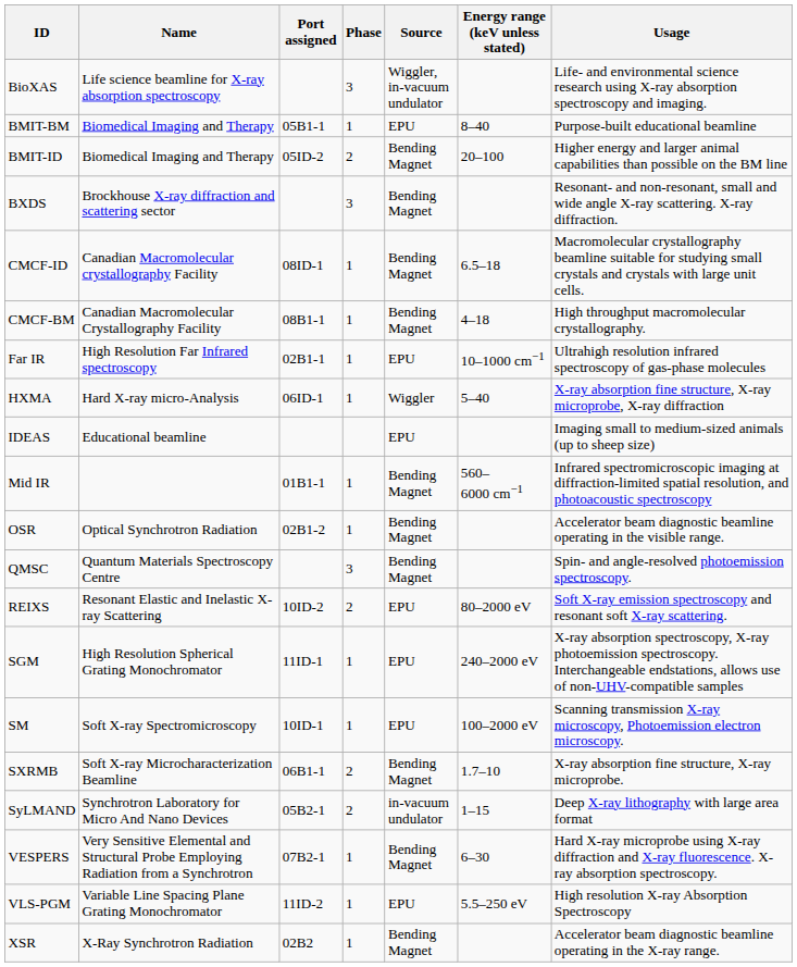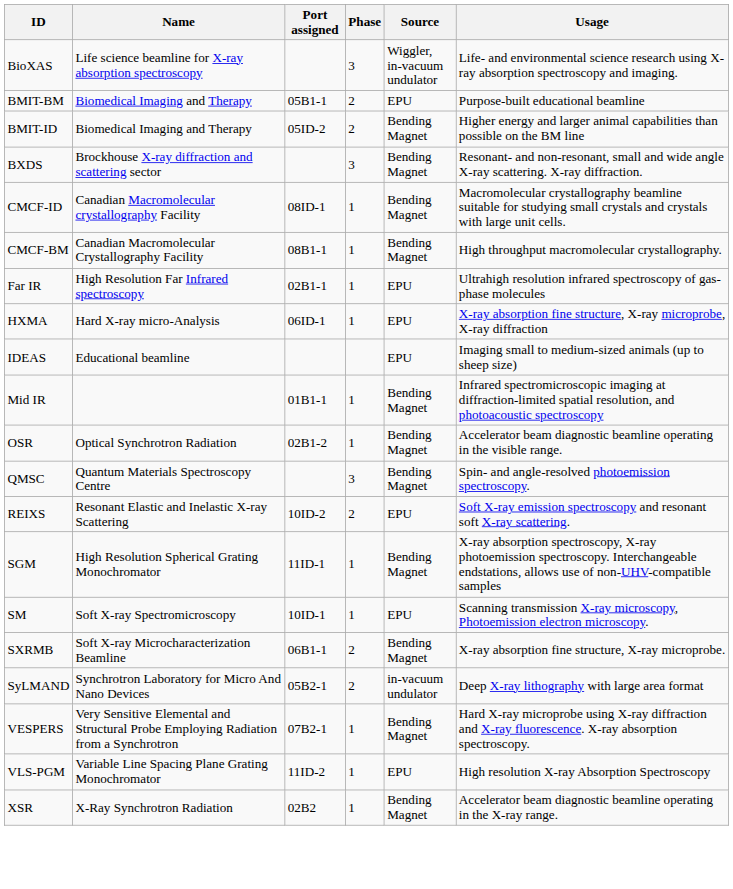 <table class="wikitable" style="width:100%;">
 <tr>
 <th>ID</th>
 <th>Name</th>
 <th>Port assigned</th>
 <th>Phase</th>
 <th>Source</th>
-<th>Energy range (keV unless stated)</th>
 <th>Usage</th>
 </tr>
 <tr>
 <td>BioXAS</td>
 <td>Life science beamline for <a href='#'>X-ray absorption spectroscopy</a></td>
 <td></td>
 <td>3</td>
 <td>Wiggler,<br>in-vacuum undulator</td>
-<td></td>
 <td>Life- and environmental science research using X-ray absorption spectroscopy and imaging.</td>
 </tr>
 <tr>
 <td>BMIT-BM</td>
 <td><a href='#'>Biomedical Imaging</a> and <a href='#'>Therapy</a></td>
 <td>05B1-1</td>
-<td>1</td>
+<td>2</td>
 <td>EPU</td>
-<td>8–40</td>
 <td>Purpose-built educational beamline</td>
 </tr>
 <tr>
 <td>BMIT-ID</td>
 <td>Biomedical Imaging and Therapy</td>
 <td>05ID-2</td>
 <td>2</td>
 <td>Bending Magnet</td>
-<td>20–100</td>
 <td>Higher energy and larger animal capabilities than possible on the BM line</td>
 </tr>
 <tr>
 <td>BXDS</td>
 <td>Brockhouse <a href='#'>X-ray diffraction and scattering</a> sector</td>
 <td></td>
 <td>3</td>
 <td>Bending Magnet</td>
-<td></td>
 <td>Resonant- and non-resonant, small and wide angle X-ray scattering. X-ray diffraction.</td>
 </tr>
 <tr>
 <td>CMCF-ID</td>
 <td>Canadian <a href='#'>Macromolecular crystallography</a> Facility</td>
 <td>08ID-1</td>
 <td>1</td>
 <td>Bending Magnet</td>
-<td>6.5–18</td>
 <td>Macromolecular crystallography beamline suitable for studying small crystals and crystals with large unit cells.</td>
 </tr>
 <tr>
 <td>CMCF-BM</td>
 <td>Canadian Macromolecular Crystallography Facility</td>
 <td>08B1-1</td>
 <td>1</td>
 <td>Bending Magnet</td>
-<td>4–18</td>
 <td>High throughput macromolecular crystallography.</td>
 </tr>
 <tr>
 <td>Far IR</td>
 <td>High Resolution Far <a href='#'>Infrared spectroscopy</a></td>
 <td>02B1-1</td>
 <td>1</td>
 <td>EPU</td>
-<td>10–1000 cm<sup>−1</sup></td>
 <td>Ultrahigh resolution infrared spectroscopy of gas-phase molecules</td>
 </tr>
 <tr>
 <td>HXMA</td>
 <td>Hard X-ray micro-Analysis</td>
 <td>06ID-1</td>
 <td>1</td>
-<td>Wiggler</td>
-<td>5–40</td>
+<td>EPU</td>
 <td><a href='#'>X-ray absorption fine structure</a>, X-ray <a href='#'>microprobe</a>, X-ray diffraction</td>
 </tr>
 <tr>
 <td>IDEAS</td>
 <td>Educational beamline</td>
 <td></td>
 <td></td>
 <td>EPU</td>
-<td></td>
 <td>Imaging small to medium-sized animals (up to sheep size)</td>
 </tr>
 <tr>
 <td>Mid IR</td>
 <td></td>
 <td>01B1-1</td>
 <td>1</td>
 <td>Bending Magnet</td>
-<td>560–6000 cm<sup>−1</sup></td>
 <td>Infrared spectromicroscopic imaging at diffraction-limited spatial resolution, and <a href='#'>photoacoustic spectroscopy</a></td>
 </tr>
 <tr>
 <td>OSR</td>
 <td>Optical Synchrotron Radiation</td>
 <td>02B1-2</td>
 <td>1</td>
 <td>Bending Magnet</td>
-<td></td>
 <td>Accelerator beam diagnostic beamline operating in the visible range.</td>
 </tr>
 <tr>
 <td>QMSC</td>
 <td>Quantum Materials Spectroscopy Centre</td>
 <td></td>
 <td>3</td>
 <td>Bending Magnet</td>
-<td></td>
 <td>Spin- and angle-resolved <a href='#'>photoemission spectroscopy</a>.</td>
 </tr>
 <tr>
 <td>REIXS</td>
 <td>Resonant Elastic and Inelastic X-ray Scattering</td>
 <td>10ID-2</td>
 <td>2</td>
 <td>EPU</td>
-<td>80–2000 eV</td>
 <td><a href='#'>Soft X-ray emission spectroscopy</a> and resonant soft <a href='#'>X-ray scattering</a>.</td>
 </tr>
 <tr>
 <td>SGM</td>
 <td>High Resolution Spherical Grating Monochromator</td>
 <td>11ID-1</td>
 <td>1</td>
-<td>EPU</td>
-<td>240–2000 eV</td>
+<td>Bending Magnet</td>
 <td>X-ray absorption spectroscopy, X-ray photoemission spectroscopy. Interchangeable endstations, allows use of non-<a href='#'>UHV</a>-compatible samples</td>
 </tr>
 <tr>
 <td>SM</td>
 <td>Soft X-ray Spectromicroscopy</td>
 <td>10ID-1</td>
 <td>1</td>
 <td>EPU</td>
-<td>100–2000 eV</td>
 <td>Scanning transmission <a href='#'>X-ray microscopy</a>, <a href='#'>Photoemission electron microscopy</a>.</td>
 </tr>
 <tr>
 <td>SXRMB</td>
 <td>Soft X-ray Microcharacterization Beamline</td>
 <td>06B1-1</td>
 <td>2</td>
 <td>Bending Magnet</td>
-<td>1.7–10</td>
 <td>X-ray absorption fine structure, X-ray microprobe.</td>
 </tr>
 <tr>
 <td>SyLMAND</td>
 <td>Synchrotron Laboratory for Micro And Nano Devices</td>
 <td>05B2-1</td>
 <td>2</td>
 <td>in-vacuum undulator</td>
-<td>1–15</td>
 <td>Deep <a href='#'>X-ray lithography</a> with large area format</td>
 </tr>
 <tr>
 <td>VESPERS</td>
 <td>Very Sensitive Elemental and Structural Probe Employing Radiation from a Synchrotron</td>
 <td>07B2-1</td>
 <td>1</td>
 <td>Bending Magnet</td>
-<td>6–30</td>
 <td>Hard X-ray microprobe using X-ray diffraction and <a href='#'>X-ray fluorescence</a>. X-ray absorption spectroscopy.</td>
 </tr>
 <tr>
 <td>VLS-PGM</td>
 <td>Variable Line Spacing Plane Grating Monochromator</td>
 <td>11ID-2</td>
 <td>1</td>
 <td>EPU</td>
-<td>5.5–250 eV</td>
 <td>High resolution X-ray Absorption Spectroscopy</td>
 </tr>
 <tr>
 <td>XSR</td>
 <td>X-Ray Synchrotron Radiation</td>
 <td>02B2</td>
 <td>1</td>
 <td>Bending Magnet</td>
-<td></td>
 <td>Accelerator beam diagnostic beamline operating in the X-ray range.</td>
 </tr>
 </table>
